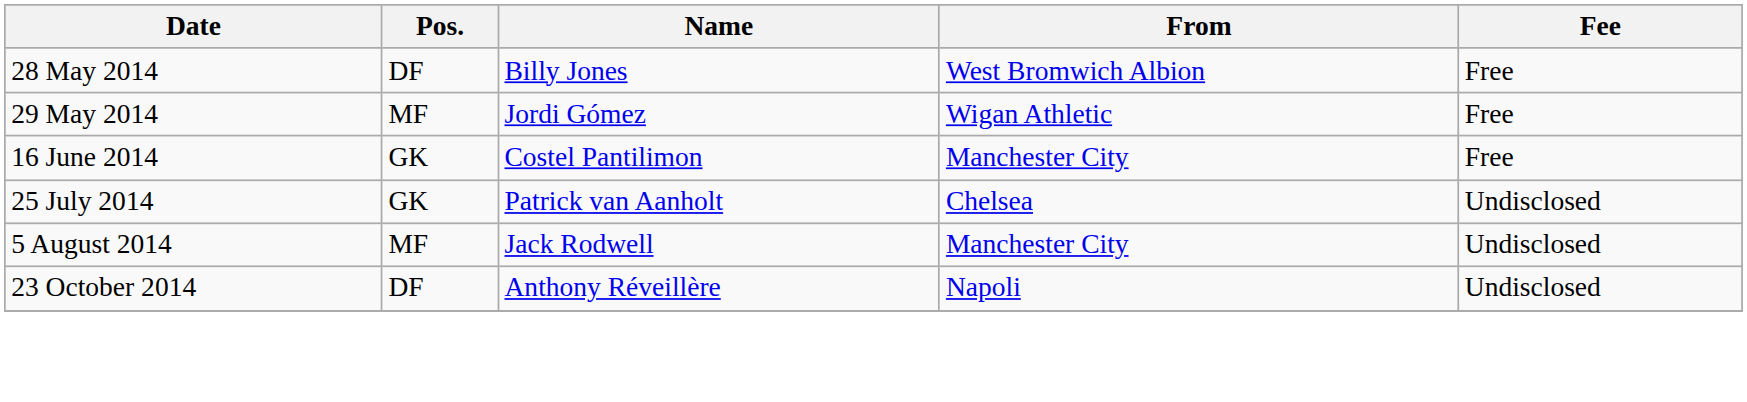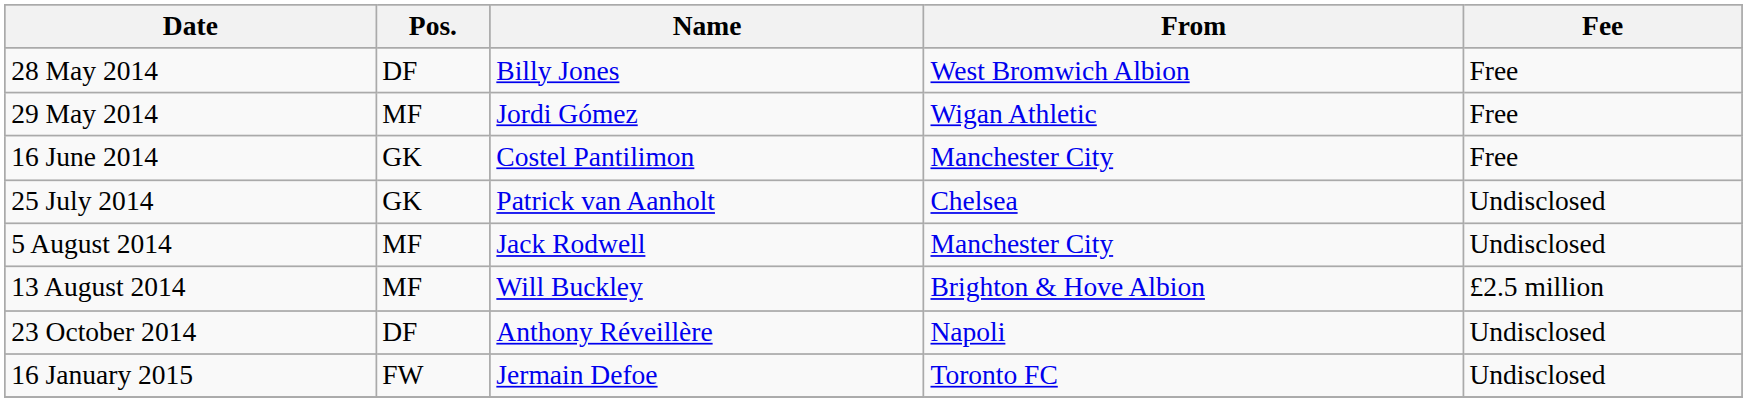 <table class="wikitable" style="width:80%; text-align:center; text-align:left;">
 <tr>
 <th>Date</th>
 <th>Pos.</th>
 <th>Name</th>
 <th>From</th>
 <th>Fee</th>
 </tr>
 <tr>
 <td>28 May 2014</td>
 <td>DF</td>
 <td> <a href='#'>Billy Jones</a></td>
 <td> <a href='#'>West Bromwich Albion</a></td>
 <td>Free</td>
 </tr>
 <tr>
 <td>29 May 2014</td>
 <td>MF</td>
 <td> <a href='#'>Jordi Gómez</a></td>
 <td> <a href='#'>Wigan Athletic</a></td>
 <td>Free</td>
 </tr>
 <tr>
 <td>16 June 2014</td>
 <td>GK</td>
 <td> <a href='#'>Costel Pantilimon</a></td>
 <td> <a href='#'>Manchester City</a></td>
 <td>Free</td>
 </tr>
 <tr>
 <td>25 July 2014</td>
 <td>GK</td>
 <td> <a href='#'>Patrick van Aanholt</a></td>
 <td> <a href='#'>Chelsea</a></td>
 <td>Undisclosed</td>
 </tr>
 <tr>
 <td>5 August 2014</td>
 <td>MF</td>
 <td> <a href='#'>Jack Rodwell</a></td>
 <td> <a href='#'>Manchester City</a></td>
 <td>Undisclosed</td>
 </tr>
 <tr>
+<td>13 August 2014</td>
+<td>MF</td>
+<td> <a href='#'>Will Buckley</a></td>
+<td> <a href='#'>Brighton & Hove Albion</a></td>
+<td>£2.5 million</td>
+</tr>
+<tr>
 <td>23 October 2014</td>
 <td>DF</td>
 <td> <a href='#'>Anthony Réveillère</a></td>
 <td> <a href='#'>Napoli</a></td>
 <td>Undisclosed</td>
 </tr>
 <tr>
+<td>16 January 2015</td>
+<td>FW</td>
+<td> <a href='#'>Jermain Defoe</a></td>
+<td> <a href='#'>Toronto FC</a></td>
+<td>Undisclosed</td>
+</tr>
+<tr>
 </tr>
 </table>
